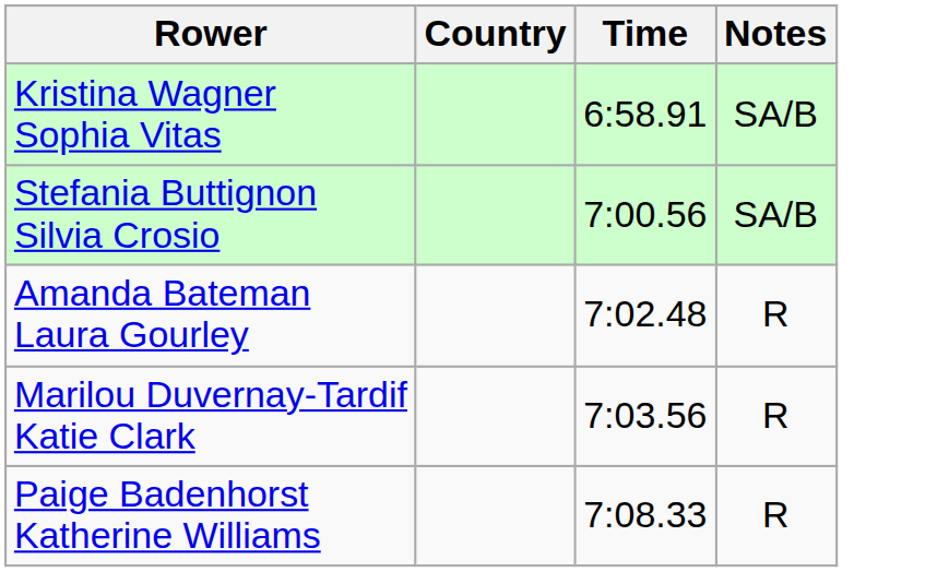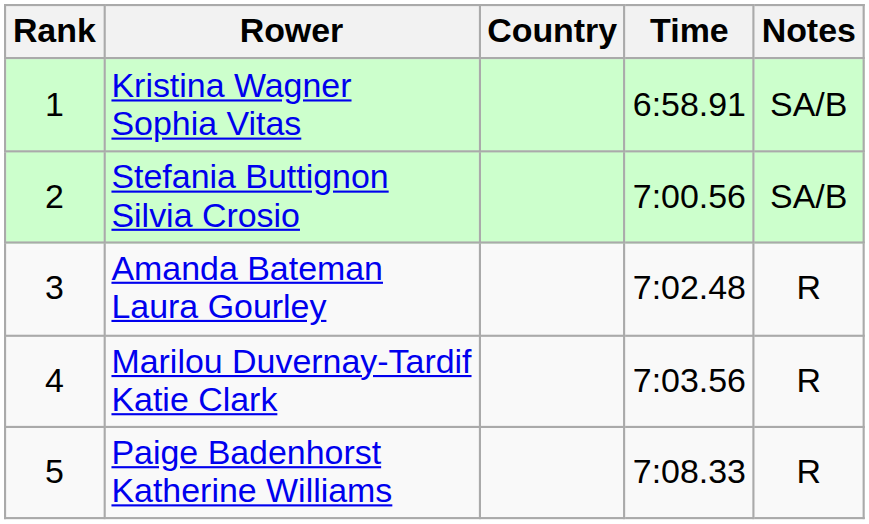 <table class="wikitable" style="text-align:center">
 <tr>
+<th>Rank</th>
 <th>Rower</th>
 <th>Country</th>
 <th>Time</th>
 <th>Notes</th>
 </tr>
 <tr bgcolor=ccffcc>
+<td>1</td>
 <td align="left"><a href='#'>Kristina Wagner</a><br><a href='#'>Sophia Vitas</a></td>
 <td align="left"></td>
 <td>6:58.91</td>
 <td>SA/B</td>
 </tr>
 <tr bgcolor=ccffcc>
+<td>2</td>
 <td align="left"><a href='#'>Stefania Buttignon</a><br><a href='#'>Silvia Crosio</a></td>
 <td align="left"></td>
 <td>7:00.56</td>
 <td>SA/B</td>
 </tr>
 <tr>
+<td>3</td>
 <td align="left"><a href='#'>Amanda Bateman</a><br><a href='#'>Laura Gourley</a></td>
 <td align="left"></td>
 <td>7:02.48</td>
 <td>R</td>
 </tr>
 <tr>
+<td>4</td>
 <td align="left"><a href='#'>Marilou Duvernay-Tardif</a><br><a href='#'>Katie Clark</a></td>
 <td align="left"></td>
 <td>7:03.56</td>
 <td>R</td>
 </tr>
 <tr>
+<td>5</td>
 <td align="left"><a href='#'>Paige Badenhorst</a><br><a href='#'>Katherine Williams</a></td>
 <td align="left"></td>
 <td>7:08.33</td>
 <td>R</td>
 </tr>
 </table>
